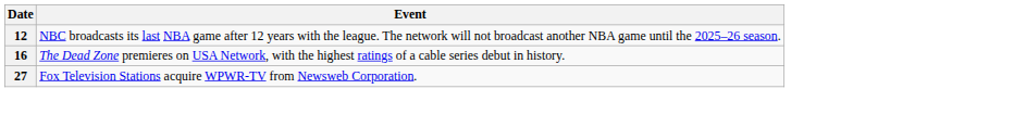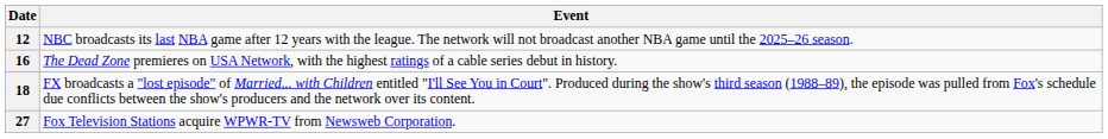 <table class="wikitable">
 <tr>
 <th>Date</th>
 <th>Event</th>
 </tr>
 <tr>
 <th>12</th>
 <td><a href='#'>NBC</a> broadcasts its <a href='#'>last</a> <a href='#'>NBA</a> game after 12 years with the league. The network will not broadcast another NBA game until the <a href='#'>2025–26 season</a>.</td>
 </tr>
 <tr>
 <th>16</th>
 <td><em><a href='#'>The Dead Zone</a></em> premieres on <a href='#'>USA Network</a>, with the highest <a href='#'>ratings</a> of a cable series debut in history.</td>
 </tr>
 <tr>
+<th>18</th>
+<td><a href='#'>FX</a> broadcasts a <a href='#'>"lost episode"</a> of <em><a href='#'>Married... with Children</a></em> entitled "<a href='#'>I'll See You in Court</a>". Produced during the show's <a href='#'>third season</a> (<a href='#'>1988–89</a>), the episode was pulled from <a href='#'>Fox</a>'s schedule due conflicts between the show's producers and the network over its content.</td>
+</tr>
+<tr>
 <th>27</th>
 <td><a href='#'>Fox Television Stations</a> acquire <a href='#'>WPWR-TV</a> from <a href='#'>Newsweb Corporation</a>.</td>
 </tr>
 </table>
